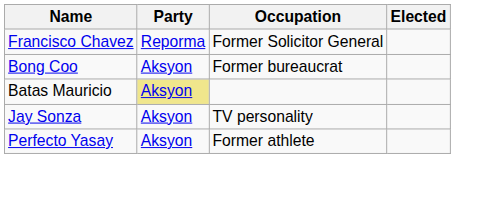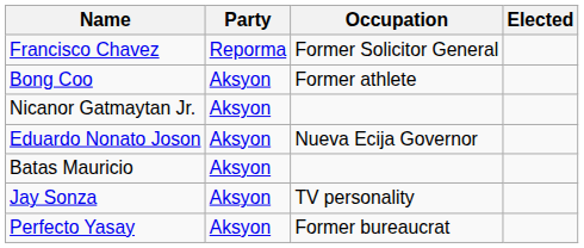 <table class="wikitable">
 <tr>
 <th>Name</th>
 <th>Party</th>
 <th>Occupation</th>
 <th>Elected</th>
 </tr>
 <tr>
 <td><a href='#'>Francisco Chavez</a></td>
 <td><a href='#'>Reporma</a></td>
 <td>Former Solicitor General</td>
 <td></td>
 </tr>
 <tr>
 <td><a href='#'>Bong Coo</a></td>
 <td><a href='#'>Aksyon</a></td>
-<td>Former bureaucrat</td>
+<td>Former athlete</td>
+<td></td>
+</tr>
+<tr>
+<td>Nicanor Gatmaytan Jr.</td>
+<td><a href='#'>Aksyon</a></td>
+<td></td>
+<td></td>
+</tr>
+<tr>
+<td><a href='#'>Eduardo Nonato Joson</a></td>
+<td><a href='#'>Aksyon</a></td>
+<td>Nueva Ecija Governor</td>
 <td></td>
 </tr>
 <tr>
 <td>Batas Mauricio</td>
-<td style="background: khaki;"><a href='#'>Aksyon</a></td>
+<td><a href='#'>Aksyon</a></td>
 <td></td>
 <td></td>
 </tr>
 <tr>
 <td><a href='#'>Jay Sonza</a></td>
 <td><a href='#'>Aksyon</a></td>
 <td>TV personality</td>
 <td></td>
 </tr>
 <tr>
 <td><a href='#'>Perfecto Yasay</a></td>
 <td><a href='#'>Aksyon</a></td>
-<td>Former athlete</td>
+<td>Former bureaucrat</td>
 <td></td>
 </tr>
 </table>
